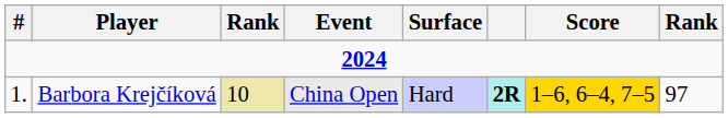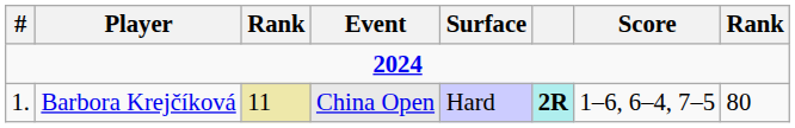 <table class="sortable wikitable">
 <tr>
 <th>#</th>
 <th>Player</th>
 <th>Rank</th>
 <th>Event</th>
 <th>Surface</th>
 <th></th>
 <th class="unsortable">Score</th>
 <th>Rank</th>
 </tr>
 <tr>
 <td colspan=8 style=text-align:center><strong><a href='#'>2024</a></strong></td>
 </tr>
 <tr>
 <td>1.</td>
 <td> <a href='#'>Barbora Krejčíková</a></td>
-<td bgcolor=eee8AA>10</td>
+<td bgcolor=eee8AA>11</td>
 <td bgcolor=e9e9e9><a href='#'>China Open</a></td>
 <td bgcolor=ccccff>Hard</td>
 <td bgcolor=afeeee><strong>2R</strong></td>
-<td style="background: gold;">1–6, 6–4, 7–5</td>
-<td>97</td>
+<td>1–6, 6–4, 7–5</td>
+<td>80</td>
 </tr>
 </table>
